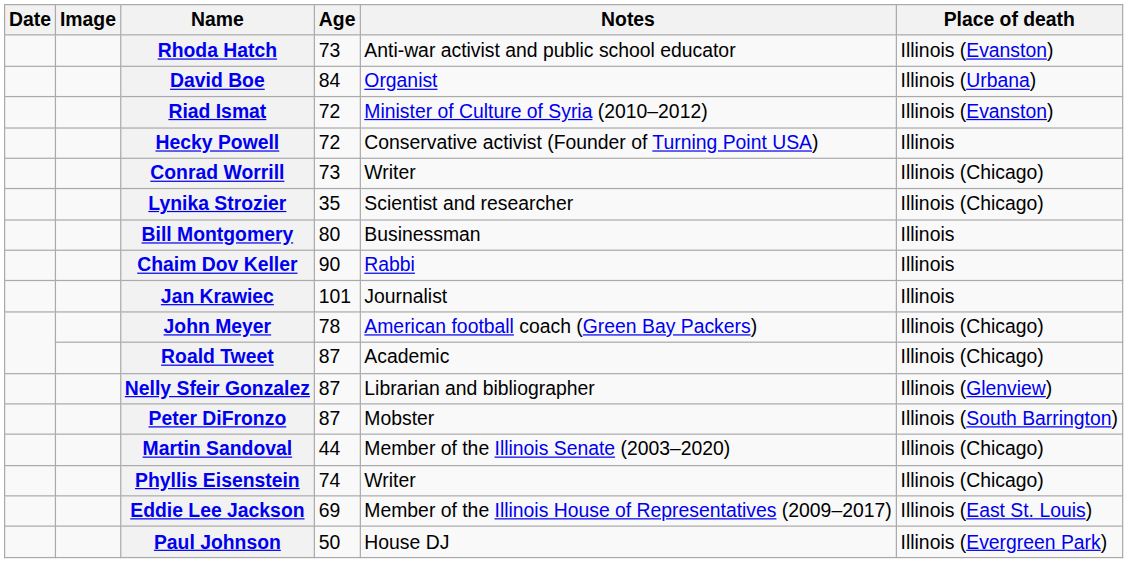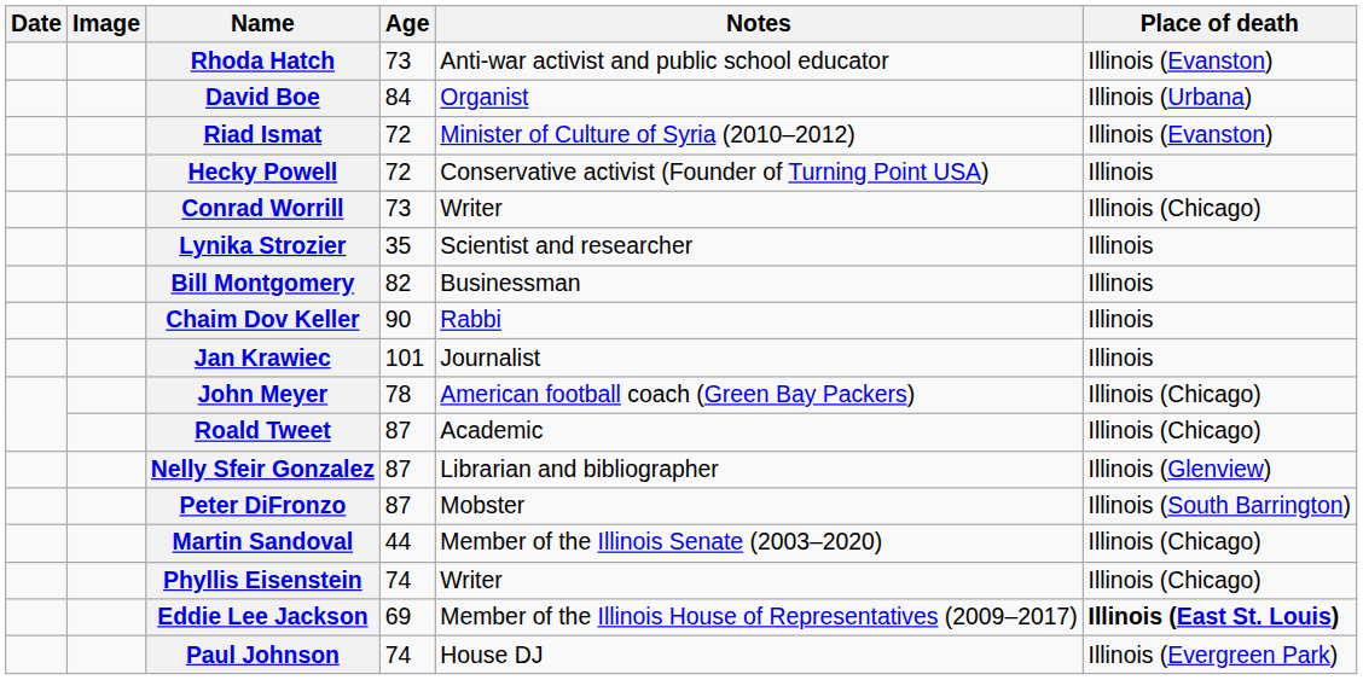 <table class="wikitable sortable plainrowheaders">
 <tr valign=bottom>
 <th scope="col">Date</th>
 <th scope="col">Image</th>
 <th scope="col">Name</th>
 <th scope="col">Age</th>
 <th scope="col">Notes</th>
 <th scope="col">Place of death</th>
 </tr>
 <tr>
 <td></td>
 <td></td>
 <th scope="row"><a href='#'>Rhoda Hatch</a></th>
 <td>73</td>
 <td>Anti-war activist and public school educator</td>
 <td>Illinois (<a href='#'>Evanston</a>)</td>
 </tr>
 <tr>
 <td></td>
 <td></td>
 <th scope="row"><a href='#'>David Boe</a></th>
 <td>84</td>
 <td><a href='#'>Organist</a></td>
 <td>Illinois (<a href='#'>Urbana</a>)</td>
 </tr>
 <tr>
 <td></td>
 <td></td>
 <th scope="row"><a href='#'>Riad Ismat</a></th>
 <td>72</td>
 <td><a href='#'>Minister of Culture of Syria</a> (2010–2012)</td>
 <td>Illinois (<a href='#'>Evanston</a>)</td>
 </tr>
 <tr>
 <td></td>
 <td></td>
 <th scope="row"><a href='#'>Hecky Powell</a></th>
 <td>72</td>
 <td>Conservative activist (Founder of <a href='#'>Turning Point USA</a>)</td>
 <td>Illinois</td>
 </tr>
 <tr>
 <td></td>
 <td></td>
 <th scope="row"><a href='#'>Conrad Worrill</a></th>
 <td>73</td>
 <td>Writer</td>
 <td>Illinois (Chicago)</td>
 </tr>
 <tr>
 <td></td>
 <td></td>
 <th scope="row"><a href='#'>Lynika Strozier</a></th>
 <td>35</td>
 <td>Scientist and researcher</td>
-<td>Illinois (Chicago)</td>
+<td>Illinois</td>
 </tr>
 <tr>
 <td></td>
 <td></td>
 <th scope="row"><a href='#'>Bill Montgomery</a></th>
-<td>80</td>
+<td>82</td>
 <td>Businessman</td>
 <td>Illinois</td>
 </tr>
 <tr>
 <td></td>
 <td></td>
 <th scope="row"><a href='#'>Chaim Dov Keller</a></th>
 <td>90</td>
 <td><a href='#'>Rabbi</a></td>
 <td>Illinois</td>
 </tr>
 <tr>
 <td></td>
 <td></td>
 <th scope="row"><a href='#'>Jan Krawiec</a></th>
 <td>101</td>
 <td>Journalist</td>
 <td>Illinois</td>
 </tr>
 <tr>
 <td rowspan="2"></td>
 <td></td>
 <th scope="row"><a href='#'>John Meyer</a></th>
 <td>78</td>
 <td><a href='#'>American football</a> coach (<a href='#'>Green Bay Packers</a>)</td>
 <td>Illinois (Chicago)</td>
 </tr>
 <tr>
 <td></td>
 <th scope="row"><a href='#'>Roald Tweet</a></th>
 <td>87</td>
 <td>Academic</td>
 <td>Illinois (Chicago)</td>
 </tr>
 <tr>
 <td></td>
 <td></td>
 <th scope="row"><a href='#'>Nelly Sfeir Gonzalez </a></th>
 <td>87</td>
 <td>Librarian and bibliographer</td>
 <td>Illinois (<a href='#'>Glenview</a>)</td>
 </tr>
 <tr>
 <td></td>
 <td></td>
 <th scope="row"><a href='#'>Peter DiFronzo</a></th>
 <td>87</td>
 <td>Mobster</td>
 <td>Illinois (<a href='#'>South Barrington</a>)</td>
 </tr>
 <tr>
 <td></td>
 <td></td>
 <th scope="row"><a href='#'>Martin Sandoval</a></th>
 <td>44</td>
 <td>Member of the <a href='#'>Illinois Senate</a> (2003–2020)</td>
 <td>Illinois (Chicago)</td>
 </tr>
 <tr>
 <td></td>
 <td></td>
 <th scope="row"><a href='#'>Phyllis Eisenstein</a></th>
 <td>74</td>
 <td>Writer</td>
 <td>Illinois (Chicago)</td>
 </tr>
 <tr>
 <td></td>
 <td></td>
 <th scope="row"><a href='#'>Eddie Lee Jackson</a></th>
 <td>69</td>
 <td>Member of the <a href='#'>Illinois House of Representatives</a> (2009–2017)</td>
-<td>Illinois (<a href='#'>East St. Louis</a>)</td>
+<td><strong>Illinois (<a href='#'>East St. Louis</a>)</strong></td>
 </tr>
 <tr>
 <td></td>
 <td></td>
 <th scope="row"><a href='#'>Paul Johnson</a></th>
-<td>50</td>
+<td>74</td>
 <td>House DJ</td>
 <td>Illinois (<a href='#'>Evergreen Park</a>)</td>
 </tr>
 </table>
